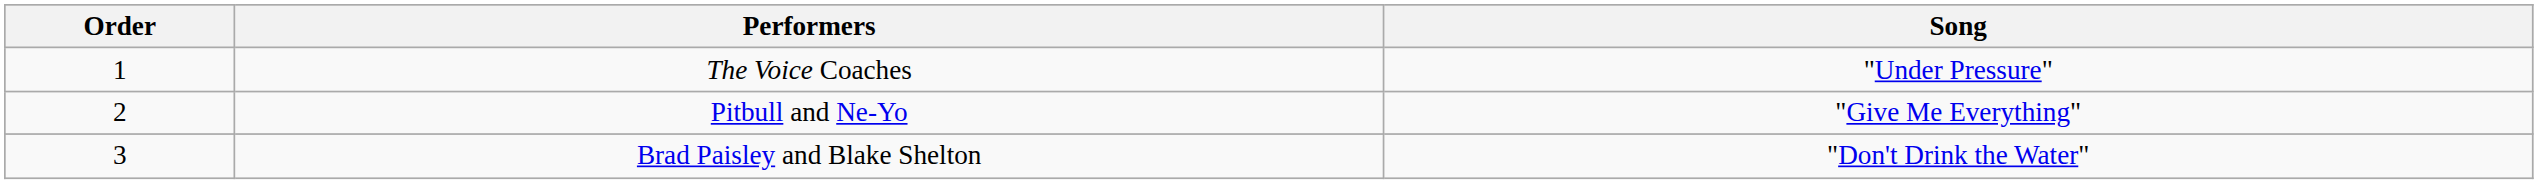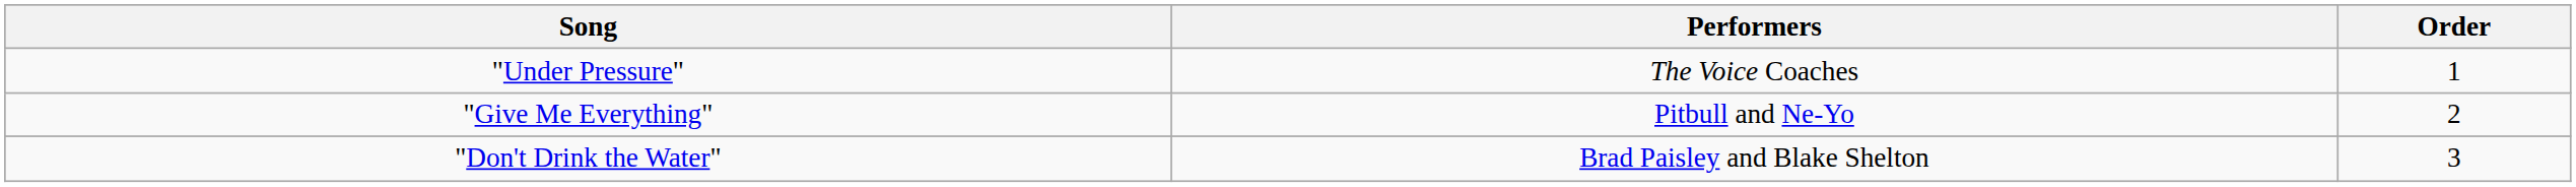 <table class="wikitable" style="text-align:center; width:75%;">
 <tr>
+<th width="25%">Song</th>
+<th width="25%">Performers</th>
 <th width="05%">Order</th>
-<th width="25%">Performers</th>
-<th width="25%">Song</th>
 </tr>
 <tr>
+<td>"<a href='#'>Under Pressure</a>"</td>
+<td><em>The Voice</em> Coaches</td>
 <td>1</td>
-<td><em>The Voice</em> Coaches</td>
-<td>"<a href='#'>Under Pressure</a>"</td>
 </tr>
 <tr>
+<td>"<a href='#'>Give Me Everything</a>"</td>
+<td><a href='#'>Pitbull</a> and <a href='#'>Ne-Yo</a></td>
 <td>2</td>
-<td><a href='#'>Pitbull</a> and <a href='#'>Ne-Yo</a></td>
-<td>"<a href='#'>Give Me Everything</a>"</td>
 </tr>
 <tr>
+<td>"<a href='#'>Don't Drink the Water</a>"</td>
+<td><a href='#'>Brad Paisley</a> and Blake Shelton</td>
 <td>3</td>
-<td><a href='#'>Brad Paisley</a> and Blake Shelton</td>
-<td>"<a href='#'>Don't Drink the Water</a>"</td>
 </tr>
 </table>
